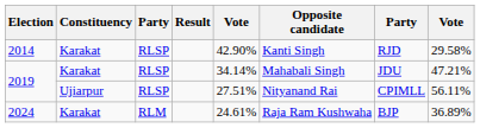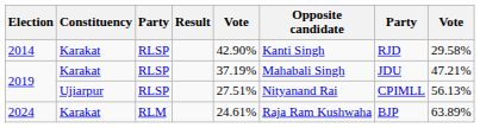 <table class="wikitable">
 <tr>
 <th>Election</th>
 <th>Constituency</th>
 <th>Party</th>
 <th>Result</th>
 <th>Vote</th>
 <th>Opposite<br>candidate</th>
 <th>Party</th>
 <th>Vote</th>
 </tr>
 <tr>
 <td><a href='#'>2014</a></td>
 <td><a href='#'>Karakat</a></td>
 <td><a href='#'>RLSP</a></td>
 <td></td>
 <td>42.90%</td>
 <td><a href='#'>Kanti Singh</a></td>
 <td><a href='#'>RJD</a></td>
 <td>29.58%</td>
 </tr>
 <tr>
 <td rowspan="2"><a href='#'>2019</a></td>
 <td><a href='#'>Karakat</a></td>
 <td><a href='#'>RLSP</a></td>
 <td></td>
-<td>34.14%</td>
+<td>37.19%</td>
 <td><a href='#'>Mahabali Singh</a></td>
 <td><a href='#'>JDU</a></td>
 <td>47.21%</td>
 </tr>
 <tr>
 <td><a href='#'>Ujiarpur</a></td>
 <td><a href='#'>RLSP</a></td>
 <td></td>
 <td>27.51%</td>
 <td><a href='#'>Nityanand Rai</a></td>
 <td><a href='#'>CPIMLL</a></td>
-<td>56.11%</td>
+<td>56.13%</td>
 </tr>
 <tr>
 <td><a href='#'>2024</a></td>
 <td><a href='#'>Karakat</a></td>
 <td><a href='#'>RLM</a></td>
 <td></td>
 <td>24.61%</td>
 <td><a href='#'>Raja Ram Kushwaha</a></td>
 <td><a href='#'>BJP</a></td>
-<td>36.89%</td>
+<td>63.89%</td>
 </tr>
 </table>
